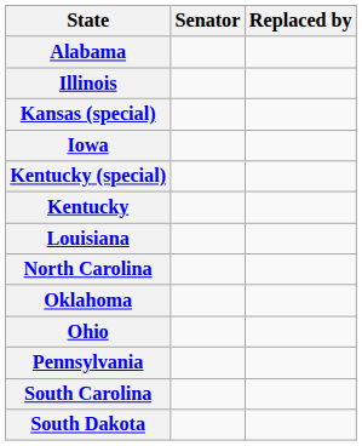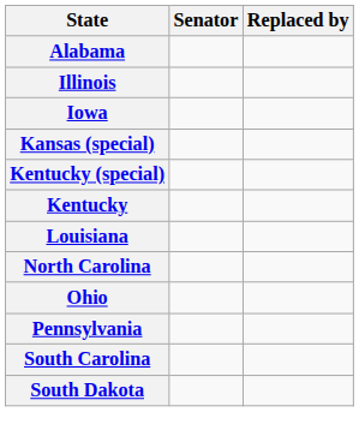 <table class="wikitable sortable plainrowheaders">
 <tr>
 <th scope="col">State</th>
 <th scope="col">Senator</th>
 <th scope="col">Replaced by</th>
 </tr>
 <tr>
 <th><a href='#'>Alabama</a></th>
 <td></td>
 <td></td>
 </tr>
 <tr>
 <th><a href='#'>Illinois</a></th>
 <td></td>
 <td></td>
 </tr>
 <tr>
-<th><a href='#'>Kansas (special)</a></th>
+<th><a href='#'>Iowa</a></th>
 <td></td>
 <td></td>
 </tr>
 <tr>
-<th><a href='#'>Iowa</a></th>
+<th><a href='#'>Kansas (special)</a></th>
 <td></td>
 <td></td>
 </tr>
 <tr>
 <th><a href='#'>Kentucky (special)</a></th>
 <td></td>
 <td></td>
 </tr>
 <tr>
 <th><a href='#'>Kentucky</a></th>
 <td></td>
 <td></td>
 </tr>
 <tr>
 <th><a href='#'>Louisiana</a></th>
 <td></td>
 <td></td>
 </tr>
 <tr>
 <th><a href='#'>North Carolina</a></th>
 <td></td>
 <td></td>
 </tr>
 <tr>
-<th><a href='#'>Oklahoma</a></th>
-<td></td>
-<td></td>
-</tr>
-<tr>
 <th><a href='#'>Ohio</a></th>
 <td></td>
 <td></td>
 </tr>
 <tr>
 <th><a href='#'>Pennsylvania</a></th>
 <td></td>
 <td></td>
 </tr>
 <tr>
 <th><a href='#'>South Carolina</a></th>
 <td></td>
 <td></td>
 </tr>
 <tr>
 <th><a href='#'>South Dakota</a></th>
 <td></td>
 <td></td>
 </tr>
 </table>
